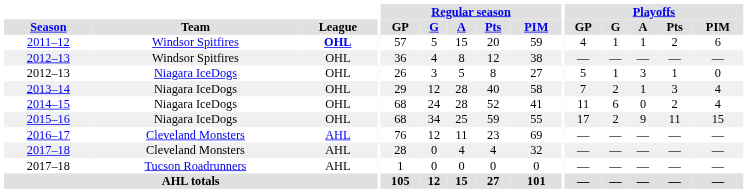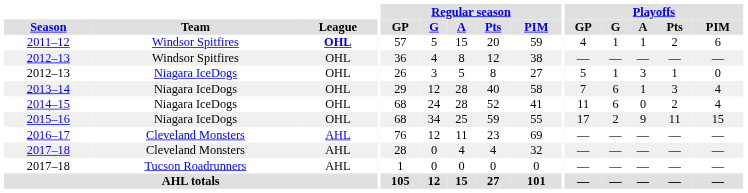 <table border="0" cellpadding="1" cellspacing="0" style="text-align:center; width:60em">
 <tr bgcolor="#e0e0e0">
 <th colspan="3" bgcolor="#ffffff"></th>
 <th rowspan="99" bgcolor="#ffffff"></th>
 <th colspan="5"><a href='#'>Regular season</a></th>
 <th rowspan="99" bgcolor="#ffffff"></th>
 <th colspan="5"><a href='#'>Playoffs</a></th>
 </tr>
 <tr bgcolor="#e0e0e0">
 <th><a href='#'>Season</a></th>
 <th>Team</th>
 <th>League</th>
 <th>GP</th>
 <th><a href='#'>G</a></th>
 <th><a href='#'>A</a></th>
 <th><a href='#'>Pts</a></th>
 <th><a href='#'>PIM</a></th>
 <th>GP</th>
 <th>G</th>
 <th>A</th>
 <th>Pts</th>
 <th>PIM</th>
 </tr>
 <tr>
 <td><a href='#'>2011–12</a></td>
 <td><a href='#'>Windsor Spitfires</a></td>
 <td><strong><a href='#'>OHL</a></strong></td>
 <td>57</td>
 <td>5</td>
 <td>15</td>
 <td>20</td>
 <td>59</td>
 <td>4</td>
 <td>1</td>
 <td>1</td>
 <td>2</td>
 <td>6</td>
 </tr>
 <tr bgcolor="#f0f0f0">
 <td><a href='#'>2012–13</a></td>
 <td>Windsor Spitfires</td>
 <td>OHL</td>
 <td>36</td>
 <td>4</td>
 <td>8</td>
 <td>12</td>
 <td>38</td>
 <td>—</td>
 <td>—</td>
 <td>—</td>
 <td>—</td>
 <td>—</td>
 </tr>
 <tr>
 <td>2012–13</td>
 <td><a href='#'>Niagara IceDogs</a></td>
 <td>OHL</td>
 <td>26</td>
 <td>3</td>
 <td>5</td>
 <td>8</td>
 <td>27</td>
 <td>5</td>
 <td>1</td>
 <td>3</td>
 <td>1</td>
 <td>0</td>
 </tr>
 <tr bgcolor="#f0f0f0">
 <td><a href='#'>2013–14</a></td>
 <td>Niagara IceDogs</td>
 <td>OHL</td>
 <td>29</td>
 <td>12</td>
 <td>28</td>
 <td>40</td>
 <td>58</td>
 <td>7</td>
-<td>2</td>
+<td>6</td>
 <td>1</td>
 <td>3</td>
 <td>4</td>
 </tr>
 <tr>
 <td><a href='#'>2014–15</a></td>
 <td>Niagara IceDogs</td>
 <td>OHL</td>
 <td>68</td>
 <td>24</td>
 <td>28</td>
 <td>52</td>
 <td>41</td>
 <td>11</td>
 <td>6</td>
 <td>0</td>
 <td>2</td>
 <td>4</td>
 </tr>
 <tr bgcolor="#f0f0f0">
 <td><a href='#'>2015–16</a></td>
 <td>Niagara IceDogs</td>
 <td>OHL</td>
 <td>68</td>
 <td>34</td>
 <td>25</td>
 <td>59</td>
 <td>55</td>
 <td>17</td>
 <td>2</td>
 <td>9</td>
 <td>11</td>
 <td>15</td>
 </tr>
 <tr>
 <td><a href='#'>2016–17</a></td>
 <td><a href='#'>Cleveland Monsters</a></td>
 <td><a href='#'>AHL</a></td>
 <td>76</td>
 <td>12</td>
 <td>11</td>
 <td>23</td>
 <td>69</td>
 <td>—</td>
 <td>—</td>
 <td>—</td>
 <td>—</td>
 <td>—</td>
 </tr>
 <tr bgcolor="#f0f0f0">
 <td><a href='#'>2017–18</a></td>
 <td>Cleveland Monsters</td>
 <td>AHL</td>
 <td>28</td>
 <td>0</td>
 <td>4</td>
 <td>4</td>
 <td>32</td>
 <td>—</td>
 <td>—</td>
 <td>—</td>
 <td>—</td>
 <td>—</td>
 </tr>
 <tr>
 <td>2017–18</td>
 <td><a href='#'>Tucson Roadrunners</a></td>
 <td>AHL</td>
 <td>1</td>
 <td>0</td>
 <td>0</td>
 <td>0</td>
 <td>0</td>
 <td>—</td>
 <td>—</td>
 <td>—</td>
 <td>—</td>
 <td>—</td>
 </tr>
 <tr bgcolor="#e0e0e0">
 <th colspan="3">AHL totals</th>
 <th>105</th>
 <th>12</th>
 <th>15</th>
 <th>27</th>
 <th>101</th>
 <th>—</th>
 <th>—</th>
 <th>—</th>
 <th>—</th>
 <th>—</th>
 </tr>
 </table>
